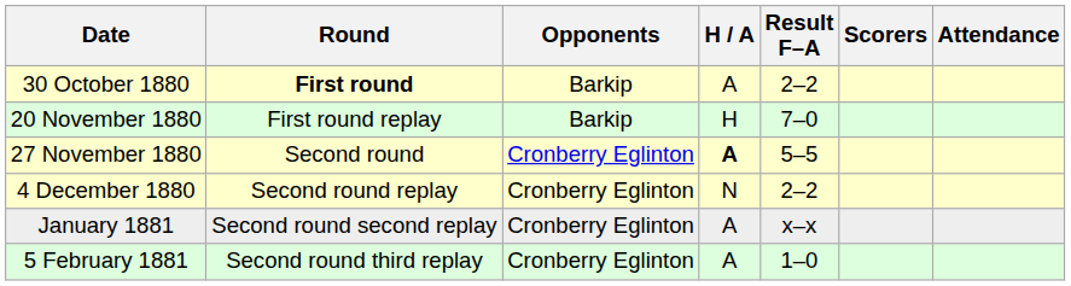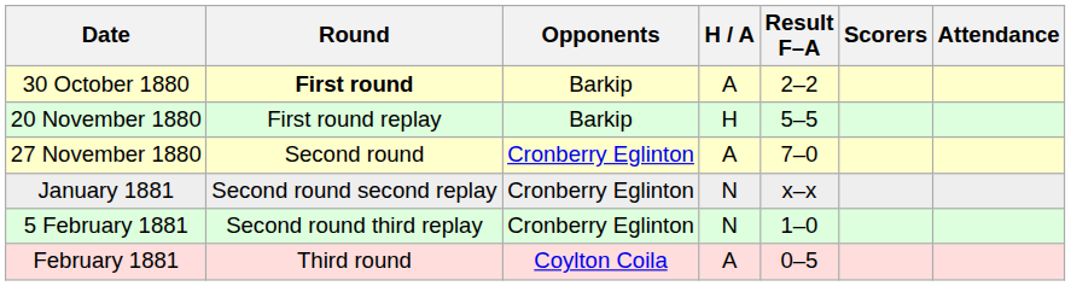 <table class="wikitable" style="text-align:center">
 <tr>
 <th>Date</th>
 <th>Round</th>
 <th>Opponents</th>
 <th>H / A</th>
 <th>Result<br>F–A</th>
 <th>Scorers</th>
 <th>Attendance</th>
 </tr>
 <tr bgcolor=#ffffcc>
 <td>30 October 1880</td>
 <td><strong>First round</strong></td>
 <td>Barkip</td>
 <td>A</td>
 <td>2–2</td>
 <td></td>
 <td></td>
 </tr>
 <tr bgcolor=#ddffdd>
 <td>20 November 1880</td>
 <td>First round replay</td>
 <td>Barkip</td>
 <td>H</td>
-<td>7–0</td>
+<td>5–5</td>
 <td></td>
 <td></td>
 </tr>
 <tr bgcolor=#ffffcc>
 <td>27 November 1880</td>
 <td>Second round</td>
 <td><a href='#'>Cronberry Eglinton</a></td>
-<td><strong>A</strong></td>
-<td>5–5</td>
-<td></td>
-<td></td>
-</tr>
-<tr bgcolor=#ffffcc>
-<td>4 December 1880</td>
-<td>Second round replay</td>
-<td>Cronberry Eglinton</td>
-<td>N</td>
-<td>2–2</td>
+<td>A</td>
+<td>7–0</td>
 <td></td>
 <td></td>
 </tr>
 <tr bgcolor=#eeeeee>
 <td>January 1881</td>
 <td>Second round second replay</td>
 <td>Cronberry Eglinton</td>
-<td>A</td>
+<td>N</td>
 <td>x–x</td>
 <td></td>
 <td></td>
 </tr>
 <tr bgcolor=#ddffdd>
 <td>5 February 1881</td>
 <td>Second round third replay</td>
 <td>Cronberry Eglinton</td>
-<td>A</td>
+<td>N</td>
 <td>1–0</td>
 <td></td>
 <td></td>
 </tr>
+<tr bgcolor=#ffdddd>
+<td>February 1881</td>
+<td>Third round</td>
+<td><a href='#'>Coylton Coila</a></td>
+<td>A</td>
+<td>0–5</td>
+<td></td>
+<td></td>
+</tr>
 </table>
